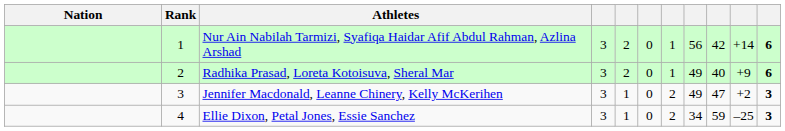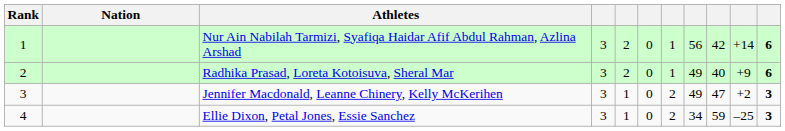 <table class=wikitable style="text-align:center">
 <tr>
+<th width=20>Rank</th>
 <th width=180>Nation</th>
-<th width=20>Rank</th>
 <th width=460>Athletes</th>
 <th width=20></th>
 <th width=20></th>
 <th width=20></th>
 <th width=20></th>
 <th width=20></th>
 <th width=20></th>
 <th width=20></th>
 <th width=20></th>
 </tr>
 <tr bgcolor="#ccffcc">
+<td>1</td>
 <td align=left></td>
-<td>1</td>
 <td align=left><a href='#'>Nur Ain Nabilah Tarmizi</a>, <a href='#'>Syafiqa Haidar Afif Abdul Rahman</a>, <a href='#'>Azlina Arshad</a></td>
 <td>3</td>
 <td>2</td>
 <td>0</td>
 <td>1</td>
 <td>56</td>
 <td>42</td>
 <td>+14</td>
 <td><strong>6</strong></td>
 </tr>
 <tr bgcolor="#ccffcc">
+<td>2</td>
 <td align=left></td>
-<td>2</td>
 <td align=left><a href='#'>Radhika Prasad</a>, <a href='#'>Loreta Kotoisuva</a>, <a href='#'>Sheral Mar</a></td>
 <td>3</td>
 <td>2</td>
 <td>0</td>
 <td>1</td>
 <td>49</td>
 <td>40</td>
 <td>+9</td>
 <td><strong>6</strong></td>
 </tr>
 <tr>
+<td>3</td>
 <td align=left></td>
-<td>3</td>
 <td align=left><a href='#'>Jennifer Macdonald</a>, <a href='#'>Leanne Chinery</a>, <a href='#'>Kelly McKerihen</a></td>
 <td>3</td>
 <td>1</td>
 <td>0</td>
 <td>2</td>
 <td>49</td>
 <td>47</td>
 <td>+2</td>
 <td><strong>3</strong></td>
 </tr>
 <tr>
+<td>4</td>
 <td align=left></td>
-<td>4</td>
 <td align=left><a href='#'>Ellie Dixon</a>, <a href='#'>Petal Jones</a>, <a href='#'>Essie Sanchez</a></td>
 <td>3</td>
 <td>1</td>
 <td>0</td>
 <td>2</td>
 <td>34</td>
 <td>59</td>
 <td>–25</td>
 <td><strong>3</strong></td>
 </tr>
 </table>
